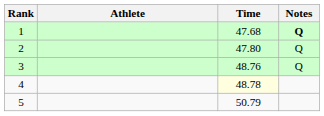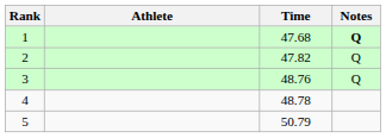 <table class="wikitable" style="text-align:center;">
 <tr>
 <th width=40>Rank</th>
 <th width=250>Athlete</th>
 <th width=80>Time</th>
 <th width=50>Notes</th>
 </tr>
 <tr style="background:#ccffcc;">
 <td>1</td>
 <td align=left></td>
 <td>47.68</td>
 <td><strong>Q</strong></td>
 </tr>
 <tr style="background:#ccffcc;">
 <td>2</td>
 <td align=left></td>
-<td>47.80</td>
+<td>47.82</td>
 <td>Q</td>
 </tr>
 <tr style="background:#ccffcc;">
 <td>3</td>
 <td align=left></td>
 <td>48.76</td>
 <td>Q</td>
 </tr>
 <tr>
 <td>4</td>
 <td align=left></td>
-<td style="background: lightyellow;">48.78</td>
+<td>48.78</td>
 <td></td>
 </tr>
 <tr>
 <td>5</td>
 <td align=left></td>
 <td>50.79</td>
 <td></td>
 </tr>
 </table>
